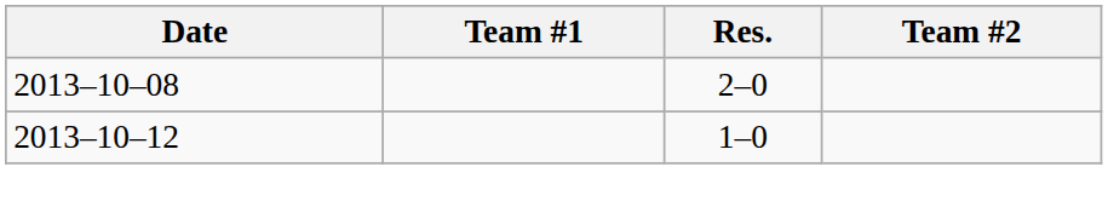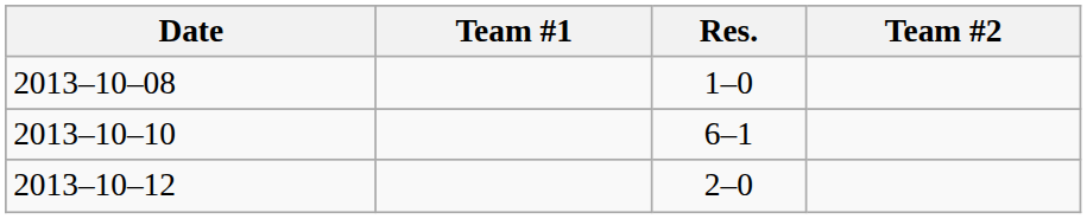 <table class="wikitable" style="text-align: left;" width="60%">
 <tr>
 <th>Date</th>
 <th>Team #1</th>
 <th>Res.</th>
 <th>Team #2</th>
 </tr>
 <tr>
 <td>2013–10–08</td>
 <td></td>
-<td style="text-align:center;">2–0</td>
+<td style="text-align:center;">1–0</td>
+<td></td>
+</tr>
+<tr>
+<td>2013–10–10</td>
+<td></td>
+<td style="text-align:center;">6–1</td>
 <td></td>
 </tr>
 <tr>
 <td>2013–10–12</td>
 <td></td>
-<td style="text-align:center;">1–0</td>
+<td style="text-align:center;">2–0</td>
 <td></td>
 </tr>
 </table>
